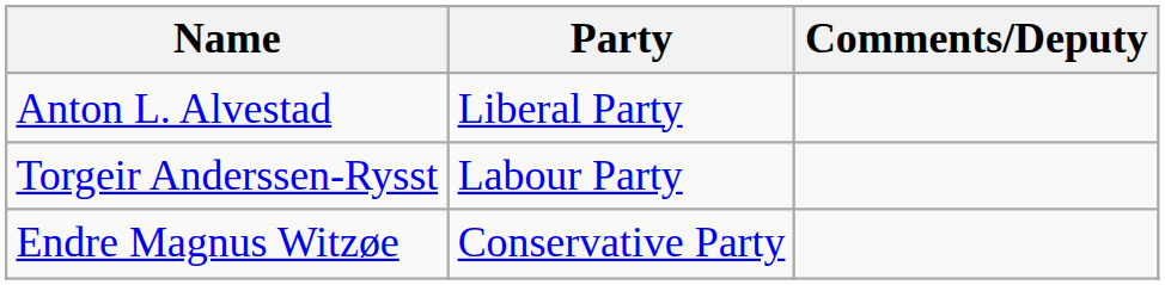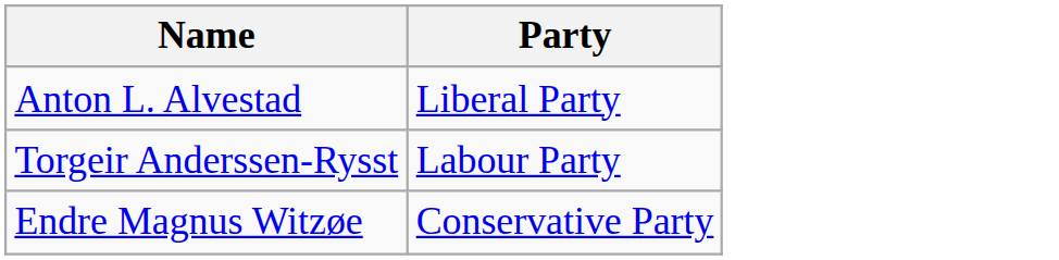 <table class="wikitable">
 <tr>
 <th>Name</th>
 <th>Party</th>
-<th>Comments/Deputy</th>
 </tr>
 <tr>
 <td><a href='#'>Anton L. Alvestad</a></td>
 <td><a href='#'>Liberal Party</a></td>
-<td></td>
 </tr>
 <tr>
 <td><a href='#'>Torgeir Anderssen-Rysst</a></td>
 <td><a href='#'>Labour Party</a></td>
-<td></td>
 </tr>
 <tr>
 <td><a href='#'>Endre Magnus Witzøe</a></td>
 <td><a href='#'>Conservative Party</a></td>
-<td></td>
 </tr>
 </table>
